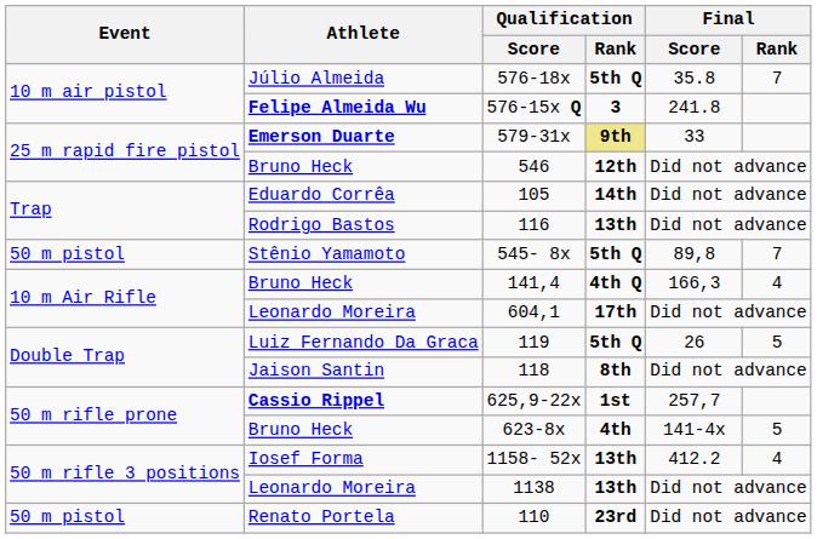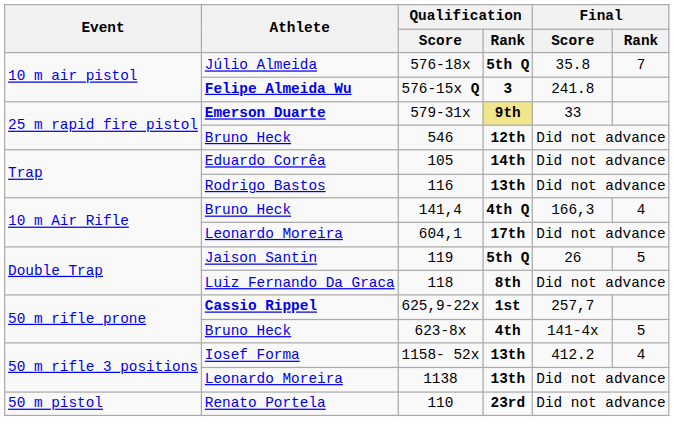 <table class="wikitable" style="font-size:90%">
 <tr>
 <th rowspan="2">Event</th>
 <th rowspan="2">Athlete</th>
 <th colspan="2">Qualification</th>
 <th colspan="2">Final</th>
 </tr>
 <tr>
 <th>Score</th>
 <th>Rank</th>
 <th>Score</th>
 <th>Rank</th>
 </tr>
 <tr>
 <td rowspan=2><a href='#'>10 m air pistol</a></td>
 <td><a href='#'>Júlio Almeida</a></td>
 <td align=center>576-18x</td>
 <td align=center><strong>5th Q</strong></td>
 <td align=center>35.8</td>
 <td align=center>7</td>
 </tr>
 <tr>
 <td><strong><a href='#'>Felipe Almeida Wu</a></strong></td>
 <td align=center>576-15x <strong>Q</strong></td>
 <td align=center><strong>3</strong></td>
 <td align=center>241.8</td>
 <td align=center></td>
 </tr>
 <tr>
 <td rowspan=2><a href='#'>25 m rapid fire pistol</a></td>
 <td><strong><a href='#'>Emerson Duarte</a></strong></td>
 <td align=center>579-31x</td>
 <td align=center style="background: khaki;"><strong>9th</strong></td>
 <td align=center>33</td>
 <td align=center></td>
 </tr>
 <tr>
 <td><a href='#'>Bruno Heck</a></td>
 <td align=center>546</td>
 <td align=center><strong>12th</strong></td>
 <td align=center colspan=2>Did not advance</td>
 </tr>
 <tr>
 <td rowspan=2><a href='#'>Trap</a></td>
 <td><a href='#'>Eduardo Corrêa</a></td>
 <td align=center>105</td>
 <td align=center><strong>14th</strong></td>
 <td align=center colspan=2>Did not advance</td>
 </tr>
 <tr>
 <td><a href='#'>Rodrigo Bastos</a></td>
 <td align=center>116</td>
 <td align=center><strong>13th</strong></td>
 <td align=center colspan=2>Did not advance</td>
 </tr>
 <tr>
-<td><a href='#'>50 m pistol</a></td>
-<td><a href='#'>Stênio Yamamoto</a></td>
-<td align=center>545- 8x</td>
-<td align=center><strong>5th Q</strong></td>
-<td align=center>89,8</td>
-<td align=center>7</td>
-</tr>
-<tr>
 <td rowspan=2><a href='#'>10 m Air Rifle</a></td>
 <td><a href='#'>Bruno Heck</a></td>
 <td align=center>141,4</td>
 <td align=center><strong>4th Q</strong></td>
 <td align=center>166,3</td>
 <td align=center>4</td>
 </tr>
 <tr>
 <td><a href='#'>Leonardo Moreira</a></td>
 <td align=center>604,1</td>
 <td align=center><strong>17th</strong></td>
 <td align=center colspan=2>Did not advance</td>
 </tr>
 <tr>
 <td rowspan=2><a href='#'>Double Trap</a></td>
-<td><a href='#'>Luiz Fernando Da Graca</a></td>
+<td><a href='#'>Jaison Santin</a></td>
 <td align=center>119</td>
 <td align=center><strong>5th Q</strong></td>
 <td align=center>26</td>
 <td align=center>5</td>
 </tr>
 <tr>
-<td><a href='#'>Jaison Santin</a></td>
+<td><a href='#'>Luiz Fernando Da Graca</a></td>
 <td align=center>118</td>
 <td align=center><strong>8th</strong></td>
 <td align=center colspan=2>Did not advance</td>
 </tr>
 <tr>
 <td rowspan=2><a href='#'>50 m rifle prone</a></td>
 <td><strong><a href='#'>Cassio Rippel</a></strong></td>
 <td align=center>625,9-22x</td>
 <td align=center><strong>1st</strong></td>
 <td align=center>257,7</td>
 <td align=center></td>
 </tr>
 <tr>
 <td><a href='#'>Bruno Heck</a></td>
 <td align=center>623-8x</td>
 <td align=center><strong>4th</strong></td>
 <td align=center>141-4x</td>
 <td align=center>5</td>
 </tr>
 <tr>
 <td rowspan=2><a href='#'>50 m rifle 3 positions</a></td>
 <td><a href='#'>Iosef Forma</a></td>
 <td align=center>1158- 52x</td>
 <td align=center><strong>13th</strong></td>
 <td align=center>412.2</td>
 <td align=center>4</td>
 </tr>
 <tr>
 <td><a href='#'>Leonardo Moreira</a></td>
 <td align=center>1138</td>
 <td align=center><strong>13th</strong></td>
 <td align=center colspan=2>Did not advance</td>
 </tr>
 <tr>
 <td><a href='#'>50 m pistol</a></td>
 <td><a href='#'>Renato Portela</a></td>
 <td align=center>110</td>
 <td align=center><strong>23rd</strong></td>
 <td align=center colspan=2>Did not advance</td>
 </tr>
 </table>
